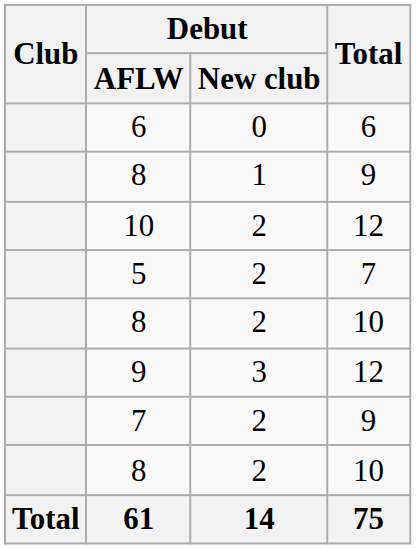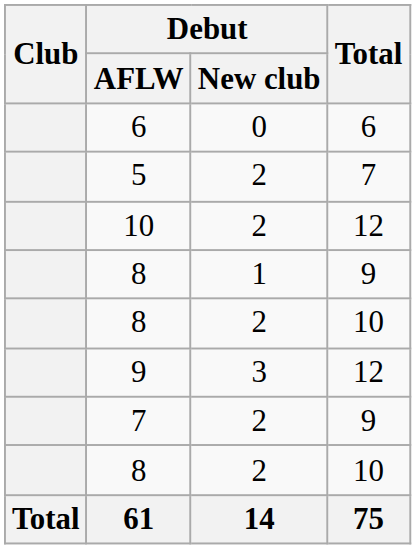 <table class="wikitable plainrowheaders sortable" style="text-align:center;">
 <tr>
 <th rowspan=2>Club</th>
 <th colspan=2>Debut</th>
 <th rowspan=2>Total</th>
 </tr>
 <tr>
 <th>AFLW</th>
 <th>New club</th>
 </tr>
 <tr>
 <th scope="row"></th>
 <td>6</td>
 <td>0</td>
 <td>6</td>
 </tr>
 <tr>
 <th scope="row"></th>
-<td>8</td>
-<td>1</td>
-<td>9</td>
+<td>5</td>
+<td>2</td>
+<td>7</td>
 </tr>
 <tr>
 <th scope="row"></th>
 <td>10</td>
 <td>2</td>
 <td>12</td>
 </tr>
 <tr>
 <th scope="row"></th>
-<td>5</td>
-<td>2</td>
-<td>7</td>
+<td>8</td>
+<td>1</td>
+<td>9</td>
 </tr>
 <tr>
 <th scope="row"></th>
 <td>8</td>
 <td>2</td>
 <td>10</td>
 </tr>
 <tr>
 <th scope="row"></th>
 <td>9</td>
 <td>3</td>
 <td>12</td>
 </tr>
 <tr>
 <th scope="row"></th>
 <td>7</td>
 <td>2</td>
 <td>9</td>
 </tr>
 <tr>
 <th scope="row"></th>
 <td>8</td>
 <td>2</td>
 <td>10</td>
 </tr>
 <tr class="sortbottom">
 <th>Total</th>
 <th>61</th>
 <th>14</th>
 <th>75</th>
 </tr>
 </table>
